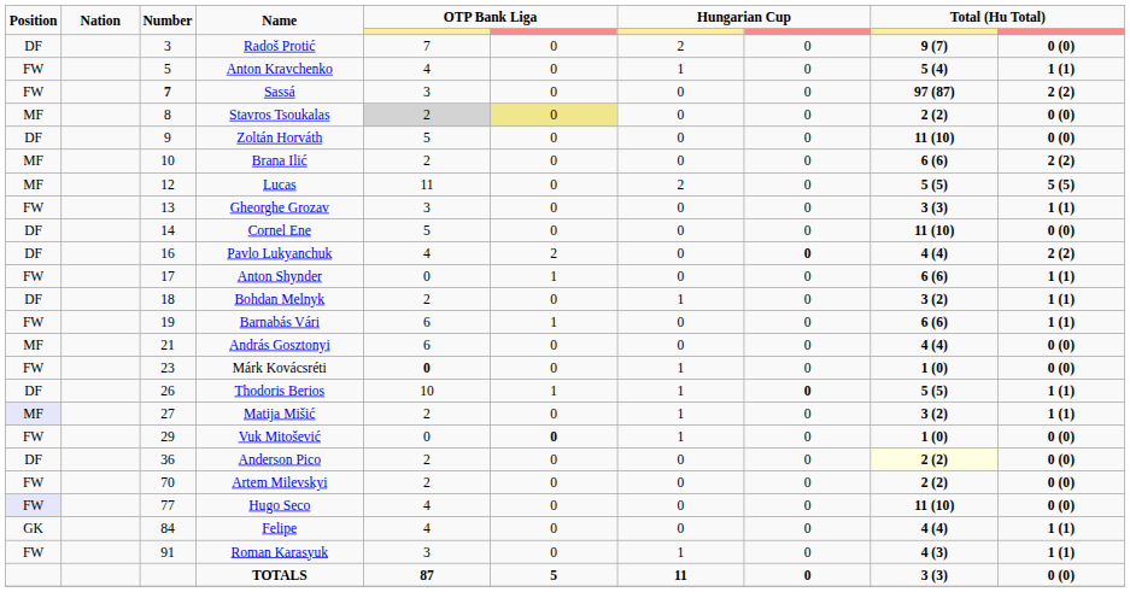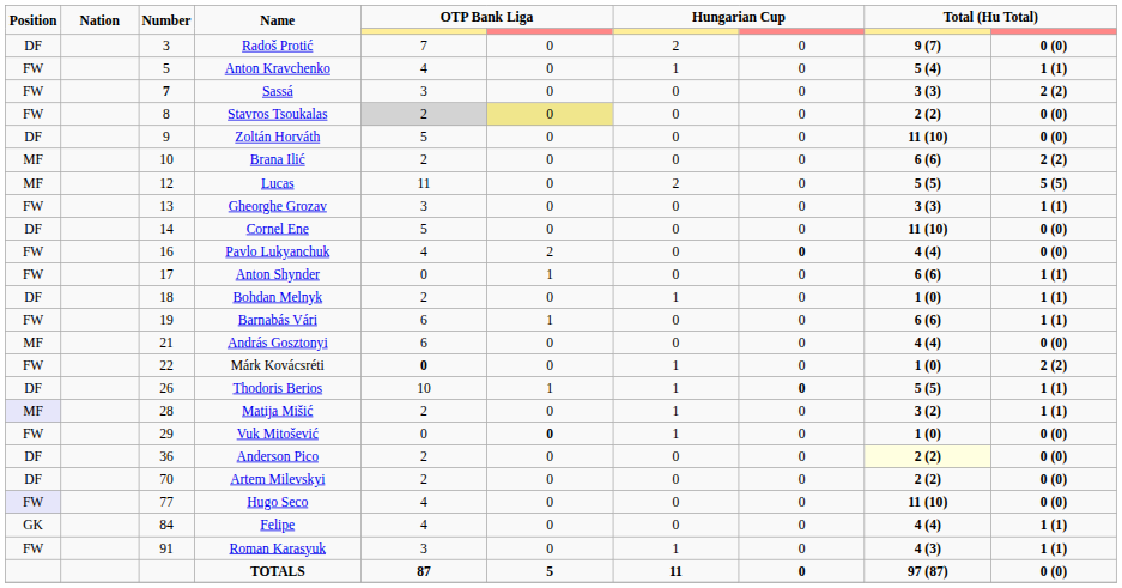 <table class="wikitable" style="font-size: 95%; text-align: center;">
 <tr>
 <td rowspan="2" width="5%" align="center"><strong>Position</strong></td>
 <td rowspan="2" width="7%" align="center"><strong>Nation</strong></td>
 <td rowspan="2" width="5%" align="center"><strong>Number</strong></td>
 <td rowspan="2" width="15%" align="center"><strong>Name</strong></td>
 <td colspan="2" align="center"><strong>OTP Bank Liga</strong></td>
 <td colspan="2" align="center"><strong>Hungarian Cup</strong></td>
 <td colspan="2" align="center"><strong>Total (Hu Total)</strong></td>
 </tr>
 <tr>
 <th width=60 style="background: #FFEE99"></th>
 <th width=60 style="background: #FF8888"></th>
 <th width=60 style="background: #FFEE99"></th>
 <th width=60 style="background: #FF8888"></th>
 <th width=60 style="background: #FFEE99"></th>
 <th width=60 style="background: #FF8888"></th>
 </tr>
 <tr>
 <td>DF</td>
 <td></td>
 <td>3</td>
 <td><a href='#'>Radoš Protić</a></td>
 <td>7</td>
 <td>0</td>
 <td>2</td>
 <td>0</td>
 <td><strong>9 (7)</strong></td>
 <td><strong>0 (0)</strong></td>
 </tr>
 <tr>
 <td>FW</td>
 <td></td>
 <td>5</td>
 <td><a href='#'>Anton Kravchenko</a></td>
 <td>4</td>
 <td>0</td>
 <td>1</td>
 <td>0</td>
 <td><strong>5 (4)</strong></td>
 <td><strong>1 (1)</strong></td>
 </tr>
 <tr>
 <td>FW</td>
 <td></td>
 <td><strong>7</strong></td>
 <td><a href='#'>Sassá</a></td>
 <td>3</td>
 <td>0</td>
 <td>0</td>
 <td>0</td>
-<td><strong>97 (87)</strong></td>
+<td><strong>3 (3)</strong></td>
 <td><strong>2 (2)</strong></td>
 </tr>
 <tr>
-<td>MF</td>
+<td>FW</td>
 <td></td>
 <td>8</td>
 <td><a href='#'>Stavros Tsoukalas</a></td>
 <td style="background: lightgrey;">2</td>
 <td style="background: khaki;">0</td>
 <td>0</td>
 <td>0</td>
 <td><strong>2 (2)</strong></td>
 <td><strong>0 (0)</strong></td>
 </tr>
 <tr>
 <td>DF</td>
 <td></td>
 <td>9</td>
 <td><a href='#'>Zoltán Horváth</a></td>
 <td>5</td>
 <td>0</td>
 <td>0</td>
 <td>0</td>
 <td><strong>11 (10)</strong></td>
 <td><strong>0 (0)</strong></td>
 </tr>
 <tr>
 <td>MF</td>
 <td></td>
 <td>10</td>
 <td><a href='#'>Brana Ilić</a></td>
 <td>2</td>
 <td>0</td>
 <td>0</td>
 <td>0</td>
 <td><strong>6 (6)</strong></td>
 <td><strong>2 (2)</strong></td>
 </tr>
 <tr>
 <td>MF</td>
 <td></td>
 <td>12</td>
 <td><a href='#'>Lucas</a></td>
 <td>11</td>
 <td>0</td>
 <td>2</td>
 <td>0</td>
 <td><strong>5 (5)</strong></td>
 <td><strong>5 (5)</strong></td>
 </tr>
 <tr>
 <td>FW</td>
 <td></td>
 <td>13</td>
 <td><a href='#'>Gheorghe Grozav</a></td>
 <td>3</td>
 <td>0</td>
 <td>0</td>
 <td>0</td>
 <td><strong>3 (3)</strong></td>
 <td><strong>1 (1)</strong></td>
 </tr>
 <tr>
 <td>DF</td>
 <td></td>
 <td>14</td>
 <td><a href='#'>Cornel Ene</a></td>
 <td>5</td>
 <td>0</td>
 <td>0</td>
 <td>0</td>
 <td><strong>11 (10)</strong></td>
 <td><strong>0 (0)</strong></td>
 </tr>
 <tr>
-<td>DF</td>
+<td>FW</td>
 <td></td>
 <td>16</td>
 <td><a href='#'>Pavlo Lukyanchuk</a></td>
 <td>4</td>
 <td>2</td>
 <td>0</td>
 <td><strong>0</strong></td>
 <td><strong>4 (4)</strong></td>
-<td><strong>2 (2)</strong></td>
+<td><strong>0 (0)</strong></td>
 </tr>
 <tr>
 <td>FW</td>
 <td></td>
 <td>17</td>
 <td><a href='#'>Anton Shynder</a></td>
 <td>0</td>
 <td>1</td>
 <td>0</td>
 <td>0</td>
 <td><strong>6 (6)</strong></td>
 <td><strong>1 (1)</strong></td>
 </tr>
 <tr>
 <td>DF</td>
 <td></td>
 <td>18</td>
 <td><a href='#'>Bohdan Melnyk</a></td>
 <td>2</td>
 <td>0</td>
 <td>1</td>
 <td>0</td>
-<td><strong>3 (2)</strong></td>
+<td><strong>1 (0)</strong></td>
 <td><strong>1 (1)</strong></td>
 </tr>
 <tr>
 <td>FW</td>
 <td></td>
 <td>19</td>
 <td><a href='#'>Barnabás Vári</a></td>
 <td>6</td>
 <td>1</td>
 <td>0</td>
 <td>0</td>
 <td><strong>6 (6)</strong></td>
 <td><strong>1 (1)</strong></td>
 </tr>
 <tr>
 <td>MF</td>
 <td></td>
 <td>21</td>
 <td><a href='#'>András Gosztonyi</a></td>
 <td>6</td>
 <td>0</td>
 <td>0</td>
 <td>0</td>
 <td><strong>4 (4)</strong></td>
 <td><strong>0 (0)</strong></td>
 </tr>
 <tr>
 <td>FW</td>
 <td></td>
-<td>23</td>
+<td>22</td>
 <td>Márk Kovácsréti</td>
 <td><strong>0</strong></td>
 <td>0</td>
 <td>1</td>
 <td>0</td>
 <td><strong>1 (0)</strong></td>
-<td><strong>0 (0)</strong></td>
+<td><strong>2 (2)</strong></td>
 </tr>
 <tr>
 <td>DF</td>
 <td></td>
 <td>26</td>
 <td><a href='#'>Thodoris Berios</a></td>
 <td>10</td>
 <td>1</td>
 <td>1</td>
 <td><strong>0</strong></td>
 <td><strong>5 (5)</strong></td>
 <td><strong>1 (1)</strong></td>
 </tr>
 <tr>
 <td style="background: lavender;">MF</td>
 <td></td>
-<td>27</td>
+<td>28</td>
 <td><a href='#'>Matija Mišić</a></td>
 <td>2</td>
 <td>0</td>
 <td>1</td>
 <td>0</td>
 <td><strong>3 (2)</strong></td>
 <td><strong>1 (1)</strong></td>
 </tr>
 <tr>
 <td>FW</td>
 <td></td>
 <td>29</td>
 <td><a href='#'>Vuk Mitošević</a></td>
 <td>0</td>
 <td><strong>0</strong></td>
 <td>1</td>
 <td>0</td>
 <td><strong>1 (0)</strong></td>
 <td><strong>0 (0)</strong></td>
 </tr>
 <tr>
 <td>DF</td>
 <td></td>
 <td>36</td>
 <td><a href='#'>Anderson Pico</a></td>
 <td>2</td>
 <td>0</td>
 <td>0</td>
 <td>0</td>
 <td style="background: lightyellow;"><strong>2 (2)</strong></td>
 <td><strong>0 (0)</strong></td>
 </tr>
 <tr>
-<td>FW</td>
+<td>DF</td>
 <td></td>
 <td>70</td>
 <td><a href='#'>Artem Milevskyi</a></td>
 <td>2</td>
 <td>0</td>
 <td>0</td>
 <td>0</td>
 <td><strong>2 (2)</strong></td>
 <td><strong>0 (0)</strong></td>
 </tr>
 <tr>
 <td style="background: lavender;">FW</td>
 <td></td>
 <td>77</td>
 <td><a href='#'>Hugo Seco</a></td>
 <td>4</td>
 <td>0</td>
 <td>0</td>
 <td>0</td>
 <td><strong>11 (10)</strong></td>
 <td><strong>0 (0)</strong></td>
 </tr>
 <tr>
 <td>GK</td>
 <td></td>
 <td>84</td>
 <td><a href='#'>Felipe</a></td>
 <td>4</td>
 <td>0</td>
 <td>0</td>
 <td>0</td>
 <td><strong>4 (4)</strong></td>
 <td><strong>1 (1)</strong></td>
 </tr>
 <tr>
 <td>FW</td>
 <td></td>
 <td>91</td>
 <td><a href='#'>Roman Karasyuk</a></td>
 <td>3</td>
 <td>0</td>
 <td>1</td>
 <td>0</td>
 <td><strong>4 (3)</strong></td>
 <td><strong>1 (1)</strong></td>
 </tr>
 <tr>
 <td></td>
 <td></td>
 <td></td>
 <td><strong>TOTALS</strong></td>
 <td><strong>87</strong></td>
 <td><strong>5</strong></td>
 <td><strong>11</strong></td>
 <td><strong>0</strong></td>
-<td><strong>3 (3)</strong></td>
+<td><strong>97 (87)</strong></td>
 <td><strong>0 (0)</strong></td>
 </tr>
 <tr>
 </tr>
 </table>
